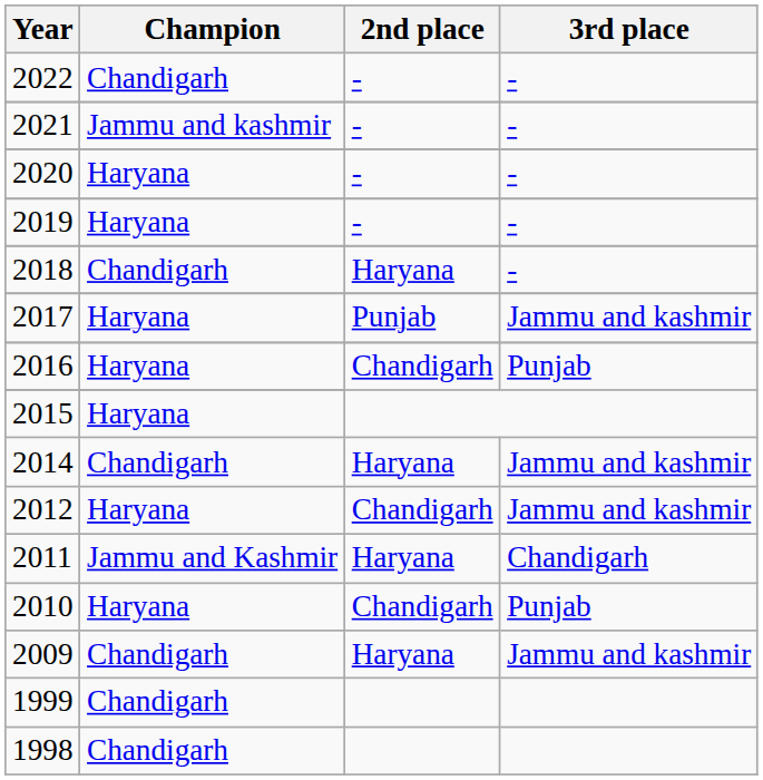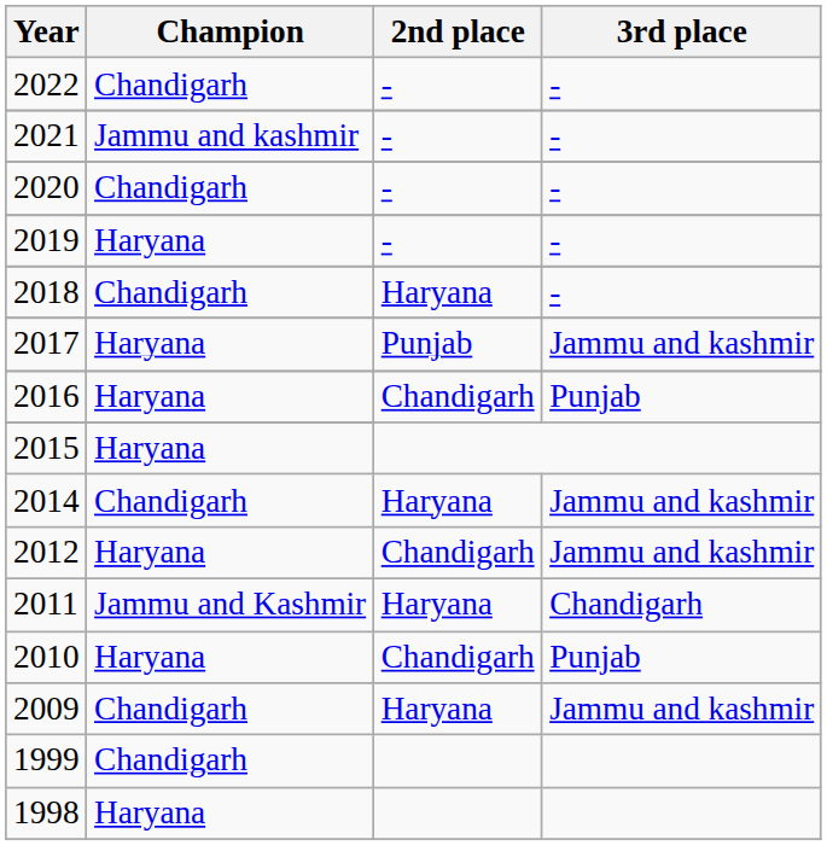 <table class="wikitable">
 <tr>
 <th>Year</th>
 <th>Champion</th>
 <th>2nd place</th>
 <th>3rd place</th>
 </tr>
 <tr>
 <td>2022</td>
 <td><a href='#'>Chandigarh</a></td>
 <td><a href='#'>-</a></td>
 <td><a href='#'>-</a></td>
 </tr>
 <tr>
 </tr>
 <tr>
 <td>2021</td>
 <td><a href='#'>Jammu and kashmir</a></td>
 <td><a href='#'>-</a></td>
 <td><a href='#'>-</a></td>
 </tr>
 <tr>
 </tr>
 <tr>
 <td>2020</td>
-<td><a href='#'>Haryana</a></td>
+<td><a href='#'>Chandigarh</a></td>
 <td><a href='#'>-</a></td>
 <td><a href='#'>-</a></td>
 </tr>
 <tr>
 </tr>
 <tr>
 <td>2019</td>
 <td><a href='#'>Haryana</a></td>
 <td><a href='#'>-</a></td>
 <td><a href='#'>-</a></td>
 </tr>
 <tr>
 </tr>
 <tr>
 <td>2018</td>
 <td><a href='#'>Chandigarh</a></td>
 <td><a href='#'>Haryana</a></td>
 <td><a href='#'>-</a></td>
 </tr>
 <tr>
 </tr>
 <tr>
 <td>2017</td>
 <td><a href='#'>Haryana</a></td>
 <td><a href='#'>Punjab</a></td>
 <td><a href='#'>Jammu and kashmir</a></td>
 </tr>
 <tr>
 </tr>
 <tr>
 <td>2016</td>
 <td><a href='#'>Haryana</a></td>
 <td><a href='#'>Chandigarh</a></td>
 <td><a href='#'>Punjab</a></td>
 </tr>
 <tr>
 </tr>
 <tr>
 <td>2015</td>
 <td><a href='#'>Haryana</a></td>
 </tr>
 <tr>
 <td>2014</td>
 <td><a href='#'>Chandigarh</a></td>
 <td><a href='#'>Haryana</a></td>
 <td><a href='#'>Jammu and kashmir</a></td>
 </tr>
 <tr>
 <td>2012</td>
 <td><a href='#'>Haryana</a></td>
 <td><a href='#'>Chandigarh</a></td>
 <td><a href='#'>Jammu and kashmir</a></td>
 </tr>
 <tr>
 <td>2011</td>
 <td><a href='#'>Jammu and Kashmir</a></td>
 <td><a href='#'>Haryana</a></td>
 <td><a href='#'>Chandigarh</a></td>
 </tr>
 <tr>
 <td>2010</td>
 <td><a href='#'>Haryana</a></td>
 <td><a href='#'>Chandigarh</a></td>
 <td><a href='#'>Punjab</a></td>
 </tr>
 <tr>
 <td>2009</td>
 <td><a href='#'>Chandigarh</a></td>
 <td><a href='#'>Haryana</a></td>
 <td><a href='#'>Jammu and kashmir</a></td>
 </tr>
 <tr>
 <td>1999</td>
 <td><a href='#'>Chandigarh</a></td>
 <td></td>
 <td></td>
 </tr>
 <tr>
 <td>1998</td>
-<td><a href='#'>Chandigarh</a></td>
+<td><a href='#'>Haryana</a></td>
 <td></td>
 <td></td>
 </tr>
 </table>
